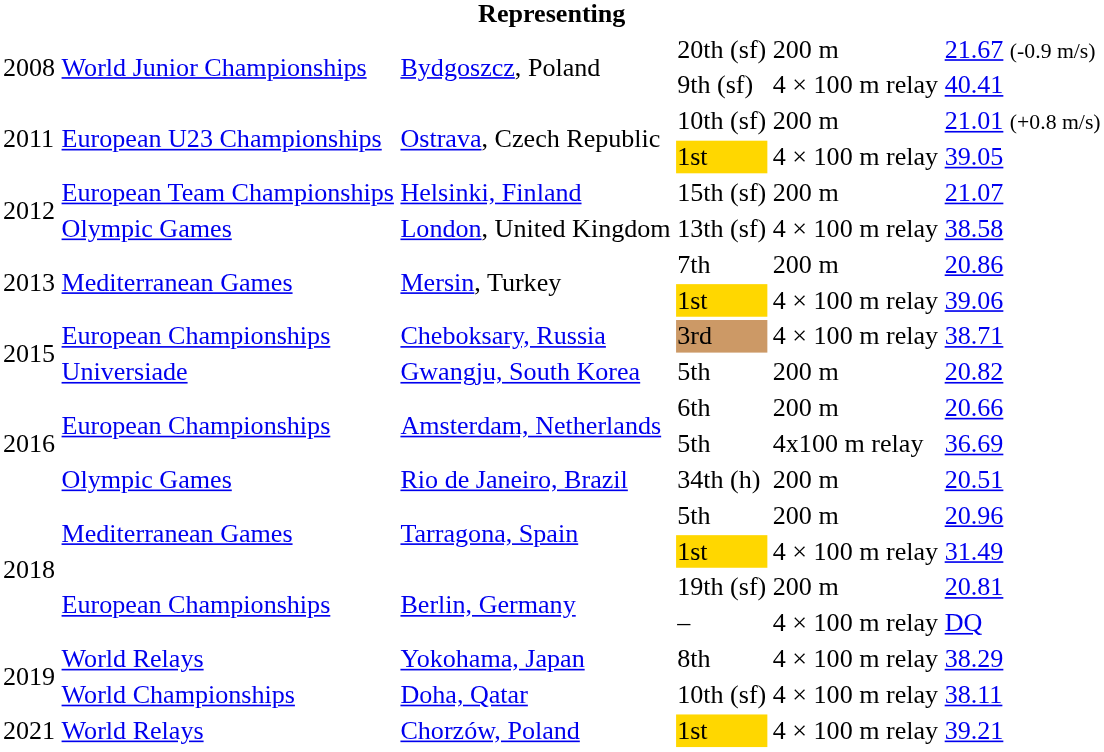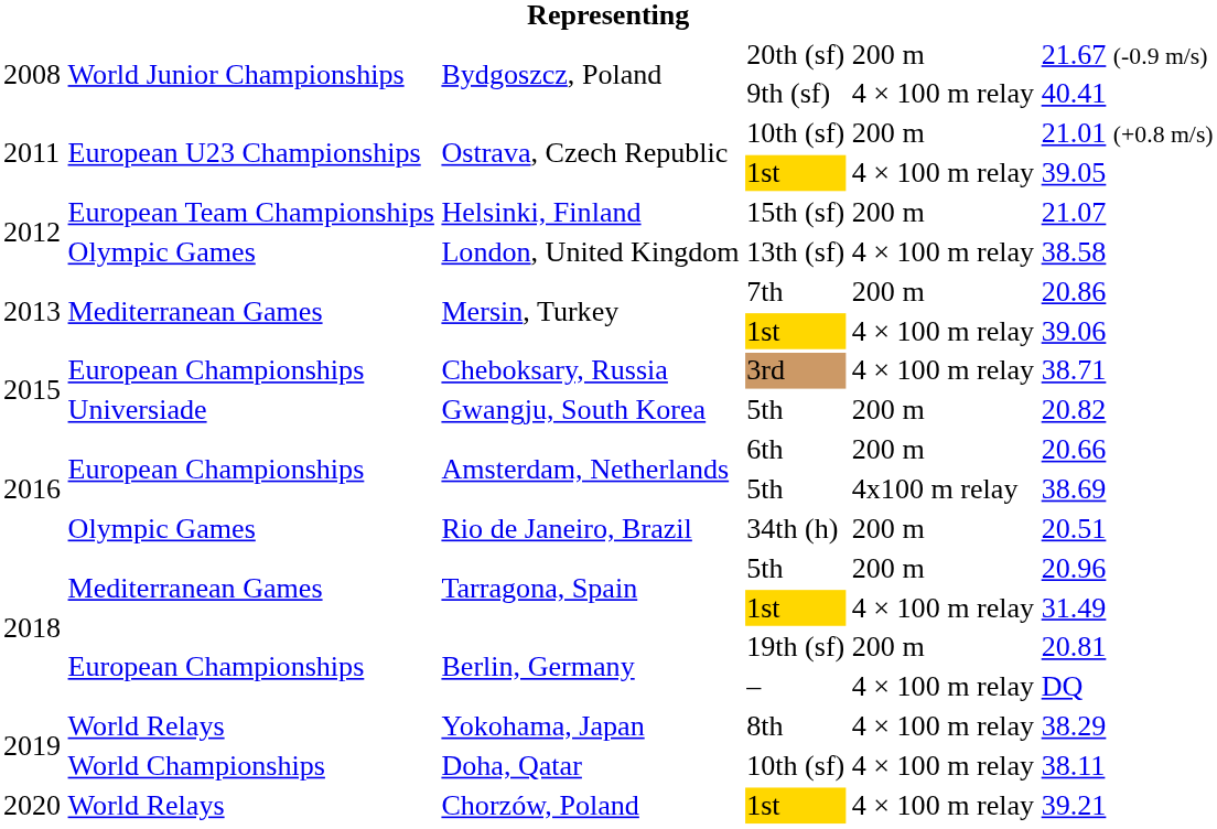 <table>
 <tr>
 <th colspan="6">Representing </th>
 </tr>
 <tr>
 <td rowspan=2>2008</td>
 <td rowspan=2><a href='#'>World Junior Championships</a></td>
 <td rowspan=2><a href='#'>Bydgoszcz</a>, Poland</td>
 <td>20th (sf)</td>
 <td>200 m</td>
 <td><a href='#'>21.67</a> <small>(-0.9 m/s)</small></td>
 </tr>
 <tr>
 <td>9th (sf)</td>
 <td>4 × 100 m relay</td>
 <td><a href='#'>40.41</a></td>
 </tr>
 <tr>
 <td rowspan=2>2011</td>
 <td rowspan=2><a href='#'>European U23 Championships</a></td>
 <td rowspan=2><a href='#'>Ostrava</a>, Czech Republic</td>
 <td>10th (sf)</td>
 <td>200 m</td>
 <td><a href='#'>21.01</a> <small>(+0.8 m/s)</small></td>
 </tr>
 <tr>
 <td bgcolor=gold>1st</td>
 <td>4 × 100 m relay</td>
 <td><a href='#'>39.05</a></td>
 </tr>
 <tr>
 <td rowspan=2>2012</td>
 <td><a href='#'>European Team Championships</a></td>
 <td><a href='#'>Helsinki, Finland</a></td>
 <td>15th (sf)</td>
 <td>200 m</td>
 <td><a href='#'>21.07</a></td>
 </tr>
 <tr>
 <td><a href='#'>Olympic Games</a></td>
 <td><a href='#'>London</a>, United Kingdom</td>
 <td>13th (sf)</td>
 <td>4 × 100 m relay</td>
 <td><a href='#'>38.58</a></td>
 </tr>
 <tr>
 <td rowspan=2>2013</td>
 <td rowspan=2><a href='#'>Mediterranean Games</a></td>
 <td rowspan=2><a href='#'>Mersin</a>, Turkey</td>
 <td>7th</td>
 <td>200 m</td>
 <td><a href='#'>20.86</a></td>
 </tr>
 <tr>
 <td bgcolor=gold>1st</td>
 <td>4 × 100 m relay</td>
 <td><a href='#'>39.06</a></td>
 </tr>
 <tr>
 <td rowspan=2>2015</td>
 <td><a href='#'>European Championships</a></td>
 <td><a href='#'>Cheboksary, Russia</a></td>
 <td bgcolor=cc9966>3rd</td>
 <td>4 × 100 m relay</td>
 <td><a href='#'>38.71</a></td>
 </tr>
 <tr>
 <td><a href='#'>Universiade</a></td>
 <td><a href='#'>Gwangju, South Korea</a></td>
 <td>5th</td>
 <td>200 m</td>
 <td><a href='#'>20.82</a></td>
 </tr>
 <tr>
 <td rowspan=3>2016</td>
 <td rowspan=2><a href='#'>European Championships</a></td>
 <td rowspan=2><a href='#'>Amsterdam, Netherlands</a></td>
 <td>6th</td>
 <td>200 m</td>
 <td><a href='#'>20.66</a></td>
 </tr>
 <tr>
 <td>5th</td>
 <td>4x100 m relay</td>
-<td><a href='#'>36.69</a></td>
+<td><a href='#'>38.69</a></td>
 </tr>
 <tr>
 <td><a href='#'>Olympic Games</a></td>
 <td><a href='#'>Rio de Janeiro, Brazil</a></td>
 <td>34th (h)</td>
 <td>200 m</td>
 <td><a href='#'>20.51</a></td>
 </tr>
 <tr>
 <td rowspan=4>2018</td>
 <td rowspan=2><a href='#'>Mediterranean Games</a></td>
 <td rowspan=2><a href='#'>Tarragona, Spain</a></td>
 <td>5th</td>
 <td>200 m</td>
 <td><a href='#'>20.96</a></td>
 </tr>
 <tr>
 <td bgcolor=gold>1st</td>
 <td>4 × 100 m relay</td>
 <td><a href='#'>31.49</a></td>
 </tr>
 <tr>
 <td rowspan=2><a href='#'>European Championships</a></td>
 <td rowspan=2><a href='#'>Berlin, Germany</a></td>
 <td>19th (sf)</td>
 <td>200 m</td>
 <td><a href='#'>20.81</a></td>
 </tr>
 <tr>
 <td>–</td>
 <td>4 × 100 m relay</td>
 <td><a href='#'>DQ</a></td>
 </tr>
 <tr>
 <td rowspan=2>2019</td>
 <td><a href='#'>World Relays</a></td>
 <td><a href='#'>Yokohama, Japan</a></td>
 <td>8th</td>
 <td>4 × 100 m relay</td>
 <td><a href='#'>38.29</a></td>
 </tr>
 <tr>
 <td><a href='#'>World Championships</a></td>
 <td><a href='#'>Doha, Qatar</a></td>
 <td>10th (sf)</td>
 <td>4 × 100 m relay</td>
 <td><a href='#'>38.11</a></td>
 </tr>
 <tr>
-<td>2021</td>
+<td>2020</td>
 <td><a href='#'>World Relays</a></td>
 <td><a href='#'>Chorzów, Poland</a></td>
 <td bgcolor=gold>1st</td>
 <td>4 × 100 m relay</td>
 <td><a href='#'>39.21</a></td>
 </tr>
 </table>
